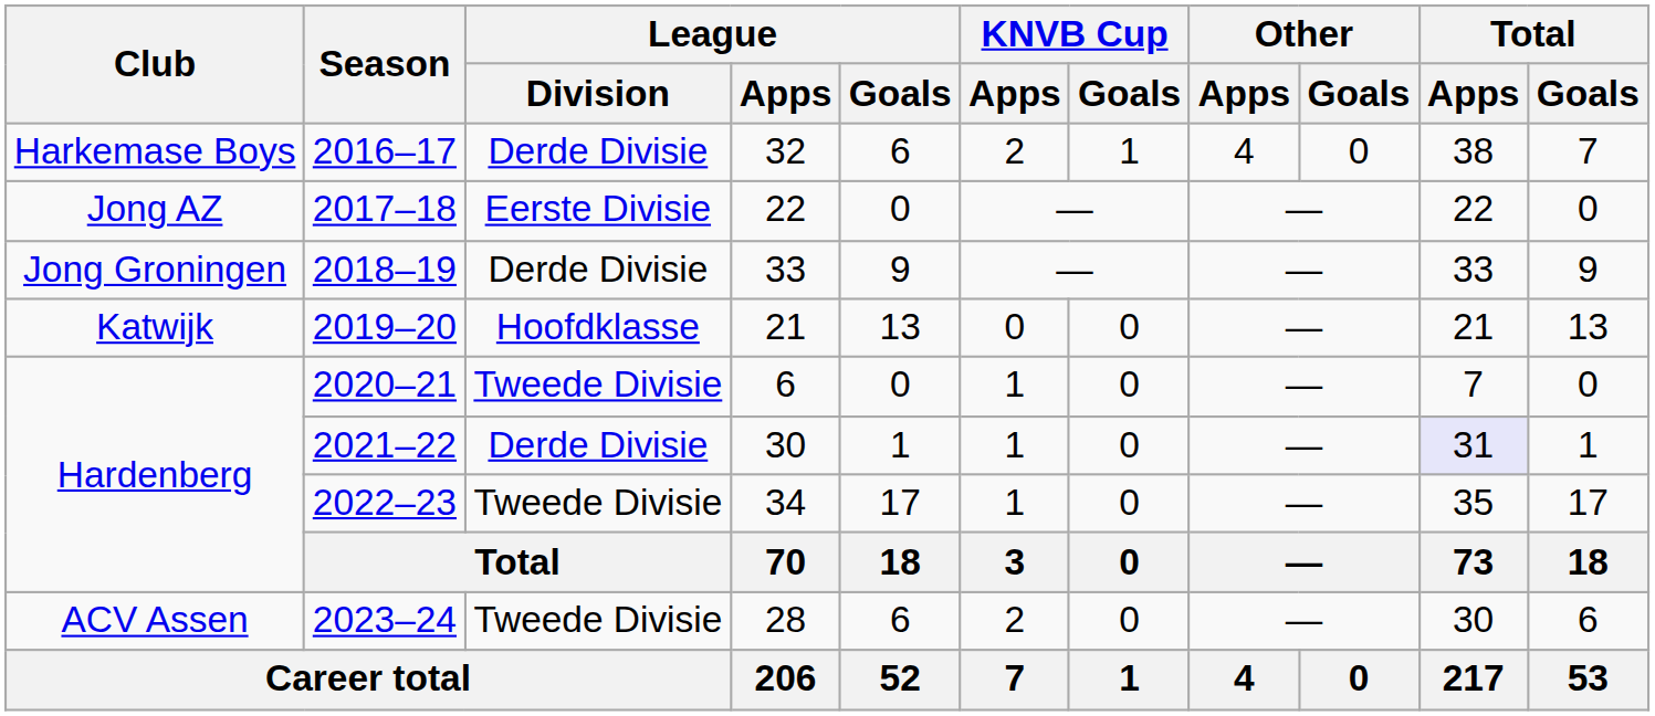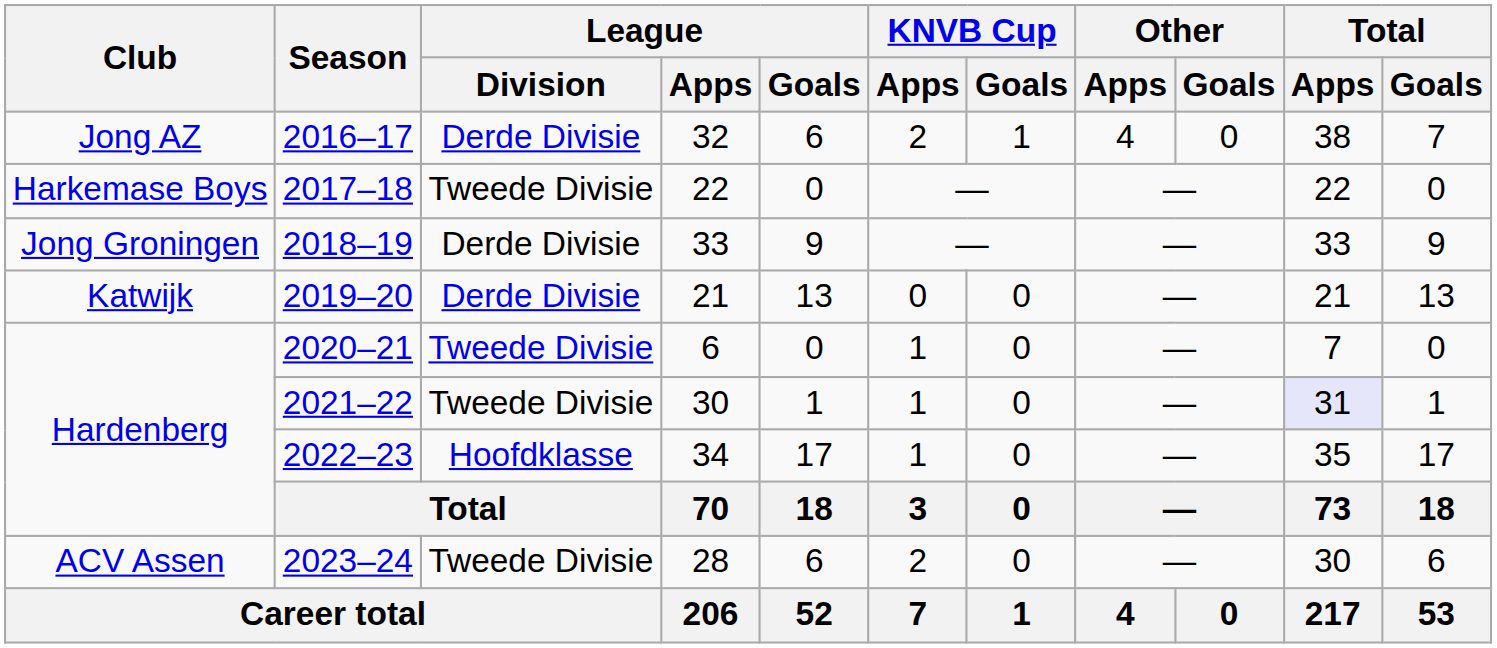 <table class="wikitable" style="text-align:center">
 <tr>
 <th rowspan="2">Club</th>
 <th rowspan="2">Season</th>
 <th colspan="3">League</th>
 <th colspan="2"><a href='#'>KNVB Cup</a></th>
 <th colspan="2">Other</th>
 <th colspan="2">Total</th>
 </tr>
 <tr>
 <th>Division</th>
 <th>Apps</th>
 <th>Goals</th>
 <th>Apps</th>
 <th>Goals</th>
 <th>Apps</th>
 <th>Goals</th>
 <th>Apps</th>
 <th>Goals</th>
 </tr>
 <tr>
-<td><a href='#'>Harkemase Boys</a></td>
+<td><a href='#'>Jong AZ</a></td>
 <td><a href='#'>2016–17</a></td>
 <td><a href='#'>Derde Divisie</a></td>
 <td>32</td>
 <td>6</td>
 <td>2</td>
 <td>1</td>
 <td>4</td>
 <td>0</td>
 <td>38</td>
 <td>7</td>
 </tr>
 <tr>
-<td><a href='#'>Jong AZ</a></td>
+<td><a href='#'>Harkemase Boys</a></td>
 <td><a href='#'>2017–18</a></td>
-<td><a href='#'>Eerste Divisie</a></td>
+<td>Tweede Divisie</td>
 <td>22</td>
 <td>0</td>
 <td colspan="2">—</td>
 <td colspan="2">—</td>
 <td>22</td>
 <td>0</td>
 </tr>
 <tr>
 <td><a href='#'>Jong Groningen</a></td>
 <td><a href='#'>2018–19</a></td>
 <td>Derde Divisie</td>
 <td>33</td>
 <td>9</td>
 <td colspan="2">—</td>
 <td colspan="2">—</td>
 <td>33</td>
 <td>9</td>
 </tr>
 <tr>
 <td><a href='#'>Katwijk</a></td>
 <td><a href='#'>2019–20</a></td>
-<td><a href='#'>Hoofdklasse</a></td>
+<td><a href='#'>Derde Divisie</a></td>
 <td>21</td>
 <td>13</td>
 <td>0</td>
 <td>0</td>
 <td colspan="2">—</td>
 <td>21</td>
 <td>13</td>
 </tr>
 <tr>
 <td rowspan="4"><a href='#'>Hardenberg</a></td>
 <td><a href='#'>2020–21</a></td>
 <td><a href='#'>Tweede Divisie</a></td>
 <td>6</td>
 <td>0</td>
 <td>1</td>
 <td>0</td>
 <td colspan="2">—</td>
 <td>7</td>
 <td>0</td>
 </tr>
 <tr>
 <td><a href='#'>2021–22</a></td>
-<td><a href='#'>Derde Divisie</a></td>
+<td>Tweede Divisie</td>
 <td>30</td>
 <td>1</td>
 <td>1</td>
 <td>0</td>
 <td colspan="2">—</td>
 <td style="background: lavender;">31</td>
 <td>1</td>
 </tr>
 <tr>
 <td><a href='#'>2022–23</a></td>
-<td>Tweede Divisie</td>
+<td><a href='#'>Hoofdklasse</a></td>
 <td>34</td>
 <td>17</td>
 <td>1</td>
 <td>0</td>
 <td colspan="2">—</td>
 <td>35</td>
 <td>17</td>
 </tr>
 <tr>
 <th colspan="2">Total</th>
 <th>70</th>
 <th>18</th>
 <th>3</th>
 <th>0</th>
 <th colspan="2">—</th>
 <th>73</th>
 <th>18</th>
 </tr>
 <tr>
 <td><a href='#'>ACV Assen</a></td>
 <td><a href='#'>2023–24</a></td>
 <td>Tweede Divisie</td>
 <td>28</td>
 <td>6</td>
 <td>2</td>
 <td>0</td>
 <td colspan="2">—</td>
 <td>30</td>
 <td>6</td>
 </tr>
 <tr>
 <th colspan="3">Career total</th>
 <th>206</th>
 <th>52</th>
 <th>7</th>
 <th>1</th>
 <th>4</th>
 <th>0</th>
 <th>217</th>
 <th>53</th>
 </tr>
 </table>
